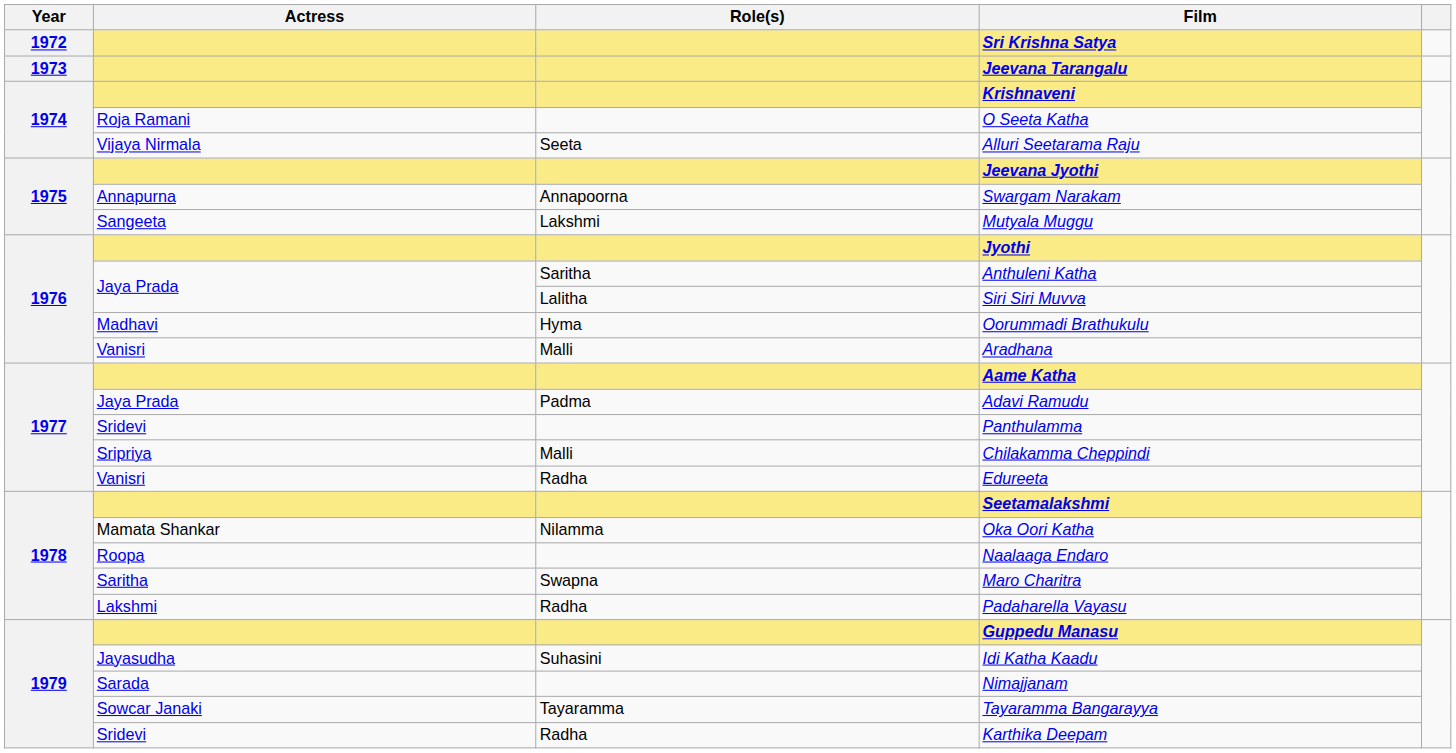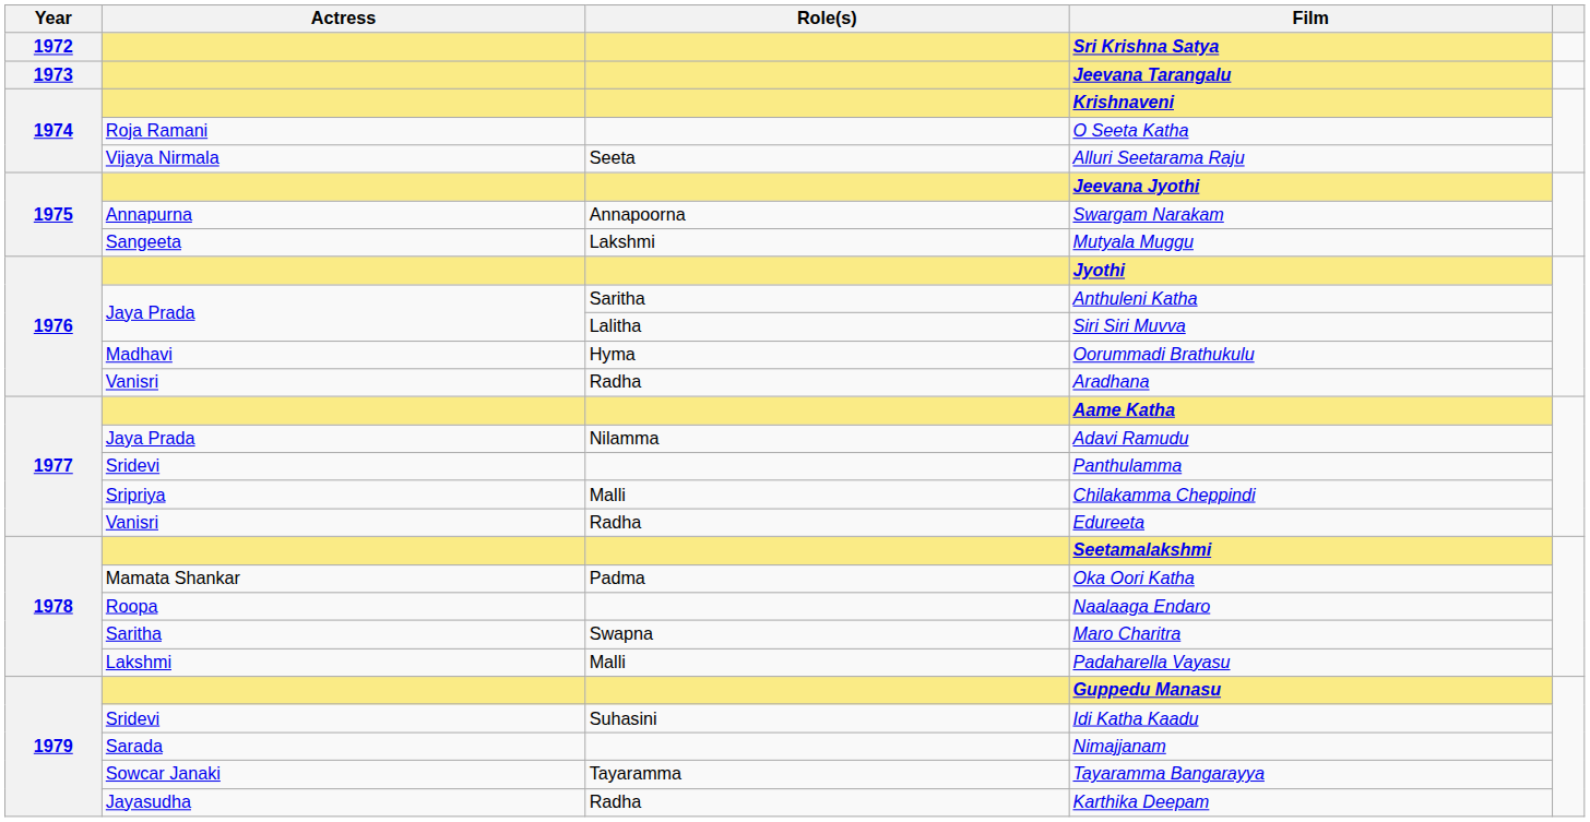 <table class="wikitable sortable">
 <tr>
 <th scope="col" style="width:3%;">Year</th>
 <th scope="col" style="width:15%;">Actress</th>
 <th scope="col" style="width:15%;">Role(s)</th>
 <th scope="col" style="width:15%;">Film</th>
 <th scope="col" style="width:1%;" class="unsortable"></th>
 </tr>
 <tr>
 <th rowspan="1" scope="row" style="text-align:center"><a href='#'>1972</a></th>
 <td style="background:#FAEB86;"><strong> </strong></td>
 <td style="background:#FAEB86;"><strong></strong></td>
 <td style="background:#FAEB86;"><strong><em><a href='#'>Sri Krishna Satya</a></em></strong></td>
 <td rowspan="1" style="text-align:center;"></td>
 </tr>
 <tr>
 <th rowspan="1" scope="row" style="text-align:center"><a href='#'><strong>1973</strong></a></th>
 <td style="background:#FAEB86;"><strong> </strong></td>
 <td style="background:#FAEB86;"><strong></strong></td>
 <td style="background:#FAEB86;"><strong><em><a href='#'>Jeevana Tarangalu</a></em></strong></td>
 <td rowspan="1" style="text-align:center;"></td>
 </tr>
 <tr>
 <th rowspan="3" scope="row" style="text-align:center"><a href='#'>1974</a></th>
 <td style="background:#FAEB86;"><strong> </strong></td>
 <td style="background:#FAEB86;"><strong></strong></td>
 <td style="background:#FAEB86;"><em><a href='#'><strong>Krishnaveni</strong></a></em></td>
 <td rowspan="3" style="text-align:center;"></td>
 </tr>
 <tr>
 <td><a href='#'>Roja Ramani</a></td>
 <td></td>
 <td><em><a href='#'>O Seeta Katha</a></em></td>
 </tr>
 <tr>
 <td><a href='#'>Vijaya Nirmala</a></td>
 <td>Seeta</td>
 <td><em><a href='#'>Alluri Seetarama Raju</a></em></td>
 </tr>
 <tr>
 <th rowspan="3" scope="row" style="text-align:center"><a href='#'>1975</a></th>
 <td style="background:#FAEB86;"><strong> </strong></td>
 <td style="background:#FAEB86;"><strong></strong></td>
 <td style="background:#FAEB86;"><em><a href='#'><strong>Jeevana Jyothi</strong></a></em></td>
 <td rowspan="3" style="text-align:center;"></td>
 </tr>
 <tr>
 <td><a href='#'>Annapurna</a></td>
 <td>Annapoorna</td>
 <td><em><a href='#'>Swargam Narakam</a></em></td>
 </tr>
 <tr>
 <td><a href='#'>Sangeeta</a></td>
 <td>Lakshmi</td>
 <td><em><a href='#'>Mutyala Muggu</a></em></td>
 </tr>
 <tr>
 <th rowspan="5" scope="row" style="text-align:center"><a href='#'>1976</a></th>
 <td style="background:#FAEB86;"><strong> </strong></td>
 <td style="background:#FAEB86;"><strong></strong></td>
 <td style="background:#FAEB86;"><em><a href='#'><strong>Jyothi</strong></a></em></td>
 <td rowspan="5" style="text-align:center;"></td>
 </tr>
 <tr>
 <td rowspan="2"><a href='#'>Jaya Prada</a></td>
 <td>Saritha</td>
 <td><em><a href='#'>Anthuleni Katha</a></em></td>
 </tr>
 <tr>
 <td>Lalitha</td>
 <td><em><a href='#'>Siri Siri Muvva</a></em></td>
 </tr>
 <tr>
 <td><a href='#'>Madhavi</a></td>
 <td>Hyma</td>
 <td><em><a href='#'>Oorummadi Brathukulu</a></em></td>
 </tr>
 <tr>
 <td><a href='#'>Vanisri</a></td>
-<td>Malli</td>
+<td>Radha</td>
 <td><em><a href='#'>Aradhana</a></em></td>
 </tr>
 <tr>
 <th rowspan="5" scope="row" style="text-align:center"><a href='#'>1977</a></th>
 <td style="background:#FAEB86;"><strong> </strong></td>
 <td style="background:#FAEB86;"></td>
 <td style="background:#FAEB86;"><strong><em><a href='#'>Aame Katha</a></em></strong></td>
 <td rowspan="5" style="text-align:center;"></td>
 </tr>
 <tr>
 <td><a href='#'>Jaya Prada</a></td>
-<td>Padma</td>
+<td>Nilamma</td>
 <td><em><a href='#'>Adavi Ramudu</a></em></td>
 </tr>
 <tr>
 <td><a href='#'>Sridevi</a></td>
 <td></td>
 <td><em><a href='#'>Panthulamma</a></em></td>
 </tr>
 <tr>
 <td><a href='#'>Sripriya</a></td>
 <td>Malli</td>
 <td><em><a href='#'>Chilakamma Cheppindi</a></em></td>
 </tr>
 <tr>
 <td><a href='#'>Vanisri</a></td>
 <td>Radha</td>
 <td><em><a href='#'>Edureeta</a></em></td>
 </tr>
 <tr>
 <th rowspan="5" scope="row" style="text-align:center"><a href='#'>1978</a></th>
 <td style="background:#FAEB86;"><strong> </strong></td>
 <td style="background:#FAEB86;"><strong></strong></td>
 <td style="background:#FAEB86;"><strong><em><a href='#'>Seetamalakshmi</a></em></strong></td>
 <td rowspan="5" style="text-align:center;"></td>
 </tr>
 <tr>
 <td>Mamata Shankar</td>
-<td>Nilamma</td>
+<td>Padma</td>
 <td><em><a href='#'>Oka Oori Katha</a></em></td>
 </tr>
 <tr>
 <td><a href='#'>Roopa</a></td>
 <td></td>
 <td><em><a href='#'>Naalaaga Endaro</a></em></td>
 </tr>
 <tr>
 <td><a href='#'>Saritha</a></td>
 <td>Swapna</td>
 <td><em><a href='#'>Maro Charitra</a></em></td>
 </tr>
 <tr>
 <td><a href='#'>Lakshmi</a></td>
-<td>Radha</td>
+<td>Malli</td>
 <td><em><a href='#'>Padaharella Vayasu</a></em></td>
 </tr>
 <tr>
 <th rowspan="5" scope="row" style="text-align:center"><a href='#'>1979</a></th>
 <td style="background:#FAEB86;"><strong> </strong></td>
 <td style="background:#FAEB86;"><strong></strong></td>
 <td style="background:#FAEB86;"><strong><em><a href='#'>Guppedu Manasu</a></em></strong></td>
 <td rowspan="5" style="text-align:center;"></td>
 </tr>
 <tr>
-<td><a href='#'>Jayasudha</a></td>
+<td><a href='#'>Sridevi</a></td>
 <td>Suhasini</td>
 <td><em><a href='#'>Idi Katha Kaadu</a></em></td>
 </tr>
 <tr>
 <td><a href='#'>Sarada</a></td>
 <td></td>
 <td><em><a href='#'>Nimajjanam</a></em></td>
 </tr>
 <tr>
 <td><a href='#'>Sowcar Janaki</a></td>
 <td>Tayaramma</td>
 <td><em><a href='#'>Tayaramma Bangarayya</a></em></td>
 </tr>
 <tr>
-<td><a href='#'>Sridevi</a></td>
+<td><a href='#'>Jayasudha</a></td>
 <td>Radha</td>
 <td><em><a href='#'>Karthika Deepam</a></em></td>
 </tr>
 </table>
